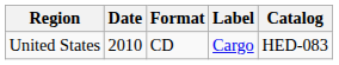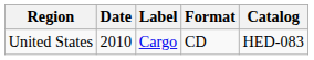 <table class="wikitable">
 <tr>
 <th>Region</th>
 <th>Date</th>
+<th>Label</th>
 <th>Format</th>
-<th>Label</th>
 <th>Catalog</th>
 </tr>
 <tr>
 <td>United States</td>
 <td>2010</td>
+<td><a href='#'>Cargo</a></td>
 <td>CD</td>
-<td><a href='#'>Cargo</a></td>
 <td>HED-083</td>
 </tr>
 </table>
